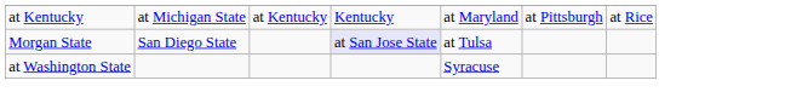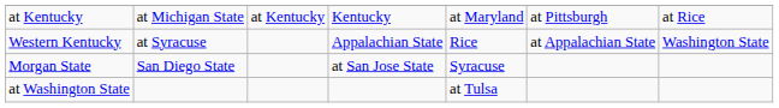 <table class="wikitable">
 <tr>
 </tr>
 <tr>
 <td>at <a href='#'>Kentucky</a></td>
 <td>at <a href='#'>Michigan State</a></td>
 <td>at <a href='#'>Kentucky</a></td>
 <td><a href='#'>Kentucky</a></td>
 <td>at <a href='#'>Maryland</a></td>
 <td>at <a href='#'>Pittsburgh</a></td>
 <td>at <a href='#'>Rice</a></td>
 </tr>
 <tr>
+<td><a href='#'>Western Kentucky</a></td>
+<td>at <a href='#'>Syracuse</a></td>
+<td></td>
+<td><a href='#'>Appalachian State</a></td>
+<td><a href='#'>Rice</a></td>
+<td>at <a href='#'>Appalachian State</a></td>
+<td><a href='#'>Washington State</a></td>
+</tr>
+<tr>
 <td><a href='#'>Morgan State</a></td>
 <td><a href='#'>San Diego State</a></td>
 <td></td>
-<td style="background: lavender;">at <a href='#'>San Jose State</a></td>
-<td>at <a href='#'>Tulsa</a></td>
+<td>at <a href='#'>San Jose State</a></td>
+<td><a href='#'>Syracuse</a></td>
 <td></td>
 <td></td>
 </tr>
 <tr>
 <td>at <a href='#'>Washington State</a></td>
 <td></td>
 <td></td>
 <td></td>
-<td><a href='#'>Syracuse</a></td>
+<td>at <a href='#'>Tulsa</a></td>
 <td></td>
 <td></td>
 </tr>
 </table>
